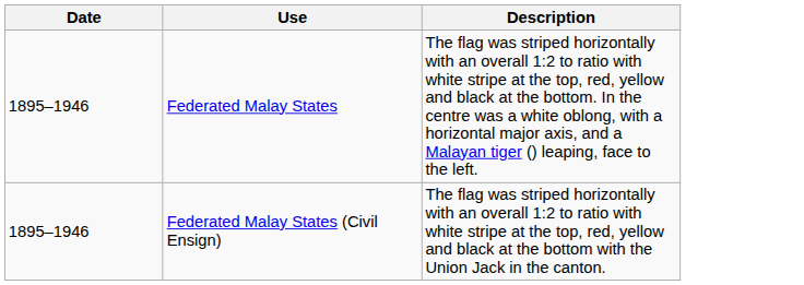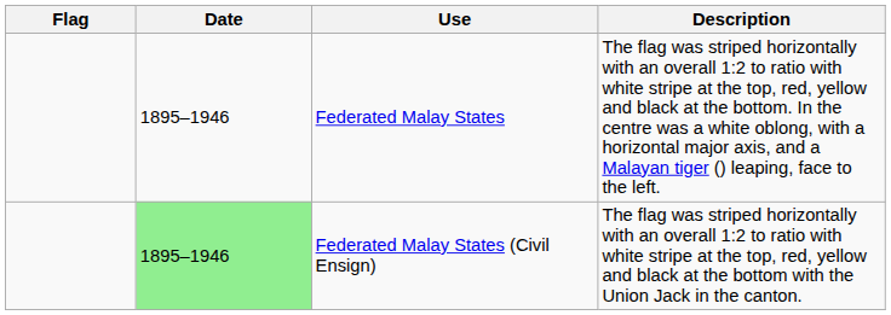 <table class="wikitable">
 <tr style="background:#efefef;">
+<th style="width:110px;">Flag</th>
 <th style="width:150px;">Date</th>
 <th style="width:250px;">Use</th>
 <th style="width:250px;">Description</th>
 </tr>
 <tr>
+<td></td>
 <td>1895–1946</td>
 <td><a href='#'>Federated Malay States</a></td>
 <td>The flag was striped horizontally with an overall 1:2 to ratio with white stripe at the top, red, yellow and black at the bottom. In the centre was a white oblong, with a horizontal major axis, and a <a href='#'>Malayan tiger</a> () leaping, face to the left.</td>
 </tr>
 <tr>
-<td>1895–1946</td>
+<td></td>
+<td style="background: lightgreen;">1895–1946</td>
 <td><a href='#'>Federated Malay States</a> (Civil Ensign)</td>
 <td>The flag was striped horizontally with an overall 1:2 to ratio with white stripe at the top, red, yellow and black at the bottom with the Union Jack in the canton.</td>
 </tr>
 </table>
